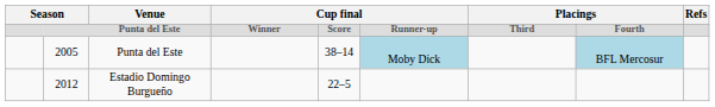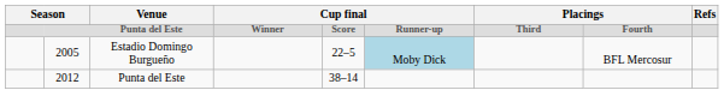 <table class="wikitable" style="font-size:90%; width: 100%; text-align: center;">
 <tr>
 <th colspan=2>Season</th>
 <th>Venue</th>
 <th colspan=3>Cup final</th>
 <th colspan=2>Placings</th>
 <th style="padding:1px;">Refs</th>
 </tr>
 <tr style="line-height:9px; font-size:87%; background-color:#ddd; color:#555; font-weight:bold;">
 <td style="width:3.2em; border-right:0;"></td>
 <td style="width:3.9em; border:0;"></td>
 <td style="width:9.5em; border-left:0;">Punta del Este</td>
 <td style="width:9.7em;">Winner</td>
 <td style="width:3.5em;">Score</td>
 <td style="width:9.7em;">Runner-up</td>
 <td style="width:9.7em;">Third</td>
 <td style="width:9.7em;">Fourth</td>
 <td style="width:1.2em;"></td>
 </tr>
 <tr>
 <td><small></small></td>
 <td style="padding:1px;">2005<br><span><sup></sup></span></td>
-<td style="width:9.5em; border-left:0;">Punta del Este</td>
+<td>Estadio Domingo Burgueño</td>
 <td></td>
-<td>38–14</td>
+<td>22–5</td>
 <td style="background: lightblue;"><br> Moby Dick</td>
 <td></td>
-<td style="background: lightblue;"><br> BFL Mercosur</td>
+<td><br> BFL Mercosur</td>
 <td style="padding:0px; line-height:1.2;"><br><br></td>
 </tr>
 <tr>
 <td><small></small></td>
 <td>2012</td>
-<td>Estadio Domingo Burgueño</td>
+<td style="width:9.5em; border-left:0;">Punta del Este</td>
 <td><br></td>
-<td>22–5</td>
+<td>38–14</td>
 <td></td>
 <td></td>
 <td></td>
 <td><br></td>
 </tr>
 </table>
